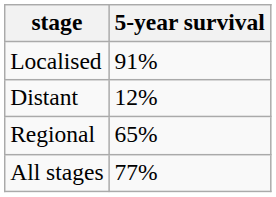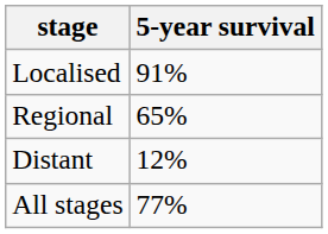 <table class="wikitable">
 <tr>
 <th>stage</th>
 <th>5-year survival</th>
 </tr>
 <tr>
 <td>Localised</td>
 <td>91%</td>
 </tr>
 <tr>
+<td>Regional</td>
+<td>65%</td>
+</tr>
+<tr>
 <td>Distant</td>
 <td>12%</td>
-</tr>
-<tr>
-<td>Regional</td>
-<td>65%</td>
 </tr>
 <tr>
 <td>All stages</td>
 <td>77%</td>
 </tr>
 </table>
